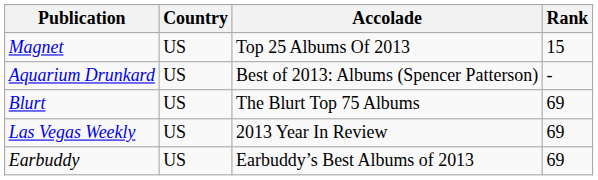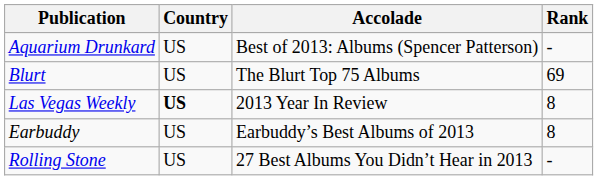 <table class="wikitable">
 <tr>
 <th>Publication</th>
 <th>Country</th>
 <th>Accolade</th>
 <th>Rank</th>
-</tr>
-<tr>
-<td><a href='#'><em>Magnet</em></a></td>
-<td>US</td>
-<td>Top 25 Albums Of 2013</td>
-<td>15</td>
 </tr>
 <tr>
 <td><em><a href='#'>Aquarium Drunkard</a></em></td>
 <td>US</td>
 <td>Best of 2013: Albums (Spencer Patterson)</td>
 <td>-</td>
 </tr>
 <tr>
 <td><a href='#'><em>Blurt</em></a></td>
 <td>US</td>
 <td>The Blurt Top 75 Albums</td>
 <td>69</td>
 </tr>
 <tr>
 <td><em><a href='#'>Las Vegas Weekly</a></em></td>
-<td>US</td>
+<td><strong>US</strong></td>
 <td>2013 Year In Review</td>
-<td>69</td>
+<td>8</td>
 </tr>
 <tr>
 <td><em>Earbuddy</em></td>
 <td>US</td>
 <td>Earbuddy’s Best Albums of 2013</td>
-<td>69</td>
+<td>8</td>
+</tr>
+<tr>
+<td><em><a href='#'>Rolling Stone</a></em></td>
+<td>US</td>
+<td>27 Best Albums You Didn’t Hear in 2013</td>
+<td>-</td>
 </tr>
 </table>
